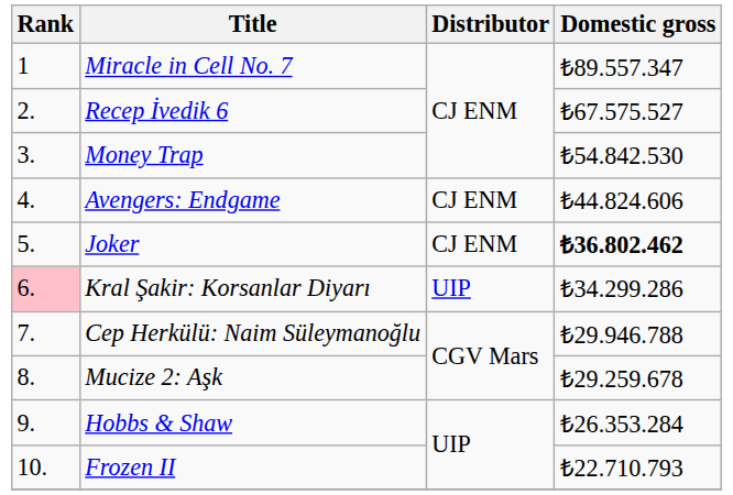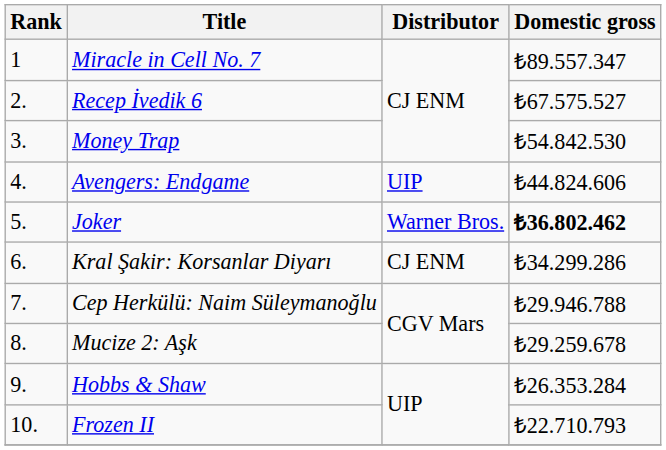 <table class="wikitable sortable" style="margin:auto; margin:auto;">
 <tr>
 <th>Rank</th>
 <th>Title</th>
 <th>Distributor</th>
 <th>Domestic gross</th>
 </tr>
 <tr>
 <td>1</td>
 <td><em><a href='#'>Miracle in Cell No. 7</a></em></td>
 <td rowspan="3">CJ ENM</td>
 <td>₺89.557.347</td>
 </tr>
 <tr>
 <td>2.</td>
 <td><em><a href='#'>Recep İvedik 6</a></em></td>
 <td>₺67.575.527</td>
 </tr>
 <tr>
 <td>3.</td>
 <td><em><a href='#'>Money Trap</a></em></td>
 <td>₺54.842.530</td>
 </tr>
 <tr>
 <td>4.</td>
 <td><em><a href='#'>Avengers: Endgame</a></em></td>
-<td>CJ ENM</td>
+<td><a href='#'>UIP</a></td>
 <td>₺44.824.606</td>
 </tr>
 <tr>
 <td>5.</td>
 <td><em><a href='#'>Joker</a></em></td>
-<td>CJ ENM</td>
+<td><a href='#'>Warner Bros.</a></td>
 <td><strong>₺36.802.462</strong></td>
 </tr>
 <tr>
-<td style="background: pink;">6.</td>
+<td>6.</td>
 <td><em>Kral Şakir: Korsanlar Diyarı</em></td>
-<td><a href='#'>UIP</a></td>
+<td>CJ ENM</td>
 <td>₺34.299.286</td>
 </tr>
 <tr>
 <td>7.</td>
 <td><em>Cep Herkülü: Naim Süleymanoğlu</em></td>
 <td rowspan="2">CGV Mars</td>
 <td>₺29.946.788</td>
 </tr>
 <tr>
 <td>8.</td>
 <td><em>Mucize 2: Aşk</em></td>
 <td>₺29.259.678</td>
 </tr>
 <tr>
 <td>9.</td>
 <td><em><a href='#'>Hobbs & Shaw</a></em></td>
 <td rowspan="2">UIP</td>
 <td>₺26.353.284</td>
 </tr>
 <tr>
 <td>10.</td>
 <td><em><a href='#'>Frozen II</a></em></td>
 <td>₺22.710.793</td>
 </tr>
 <tr>
 </tr>
 </table>
